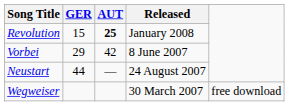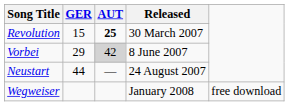 <table class="wikitable">
 <tr>
 <th>Song Title</th>
 <th><a href='#'>GER</a></th>
 <th><a href='#'>AUT</a></th>
 <th>Released</th>
 </tr>
 <tr>
 <td><em><a href='#'>Revolution</a></em></td>
 <td align="center">15</td>
 <td align="center"><strong>25</strong></td>
-<td>January 2008</td>
+<td>30 March 2007</td>
 </tr>
 <tr>
 <td><em><a href='#'>Vorbei</a></em></td>
 <td align="center">29</td>
-<td align="center">42</td>
+<td align="center" style="background: lightgrey;">42</td>
 <td>8 June 2007</td>
 </tr>
 <tr>
 <td><em><a href='#'>Neustart</a></em></td>
 <td align="center">44</td>
 <td align="center">—</td>
 <td>24 August 2007</td>
 </tr>
 <tr>
 <td><em> <a href='#'>Wegweiser</a> </em></td>
 <td align="center"></td>
 <td align="center"></td>
-<td>30 March 2007</td>
+<td>January 2008</td>
 <td>free download</td>
 </tr>
 </table>
